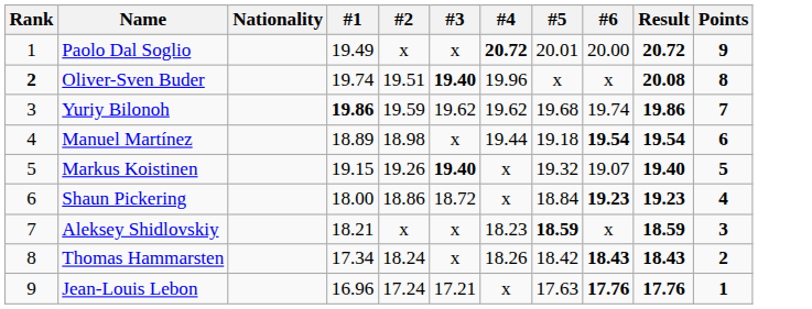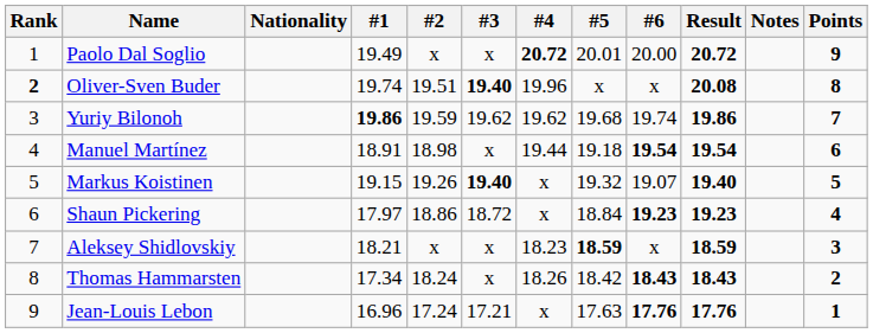 <table class="wikitable sortable" style="text-align:center">
 <tr>
 <th>Rank</th>
 <th>Name</th>
 <th>Nationality</th>
 <th>#1</th>
 <th>#2</th>
 <th>#3</th>
 <th>#4</th>
 <th>#5</th>
 <th>#6</th>
 <th>Result</th>
+<th>Notes</th>
 <th>Points</th>
 </tr>
 <tr>
 <td>1</td>
 <td align=left><a href='#'>Paolo Dal Soglio</a></td>
 <td align=left></td>
 <td>19.49</td>
 <td>x</td>
 <td>x</td>
 <td><strong>20.72</strong></td>
 <td>20.01</td>
 <td>20.00</td>
 <td><strong>20.72</strong></td>
+<td></td>
 <td><strong>9</strong></td>
 </tr>
 <tr>
 <td><strong>2</strong></td>
 <td align=left><a href='#'>Oliver-Sven Buder</a></td>
 <td align=left></td>
 <td>19.74</td>
 <td>19.51</td>
 <td><strong>19.40</strong></td>
 <td>19.96</td>
 <td>x</td>
 <td>x</td>
 <td><strong>20.08</strong></td>
+<td></td>
 <td><strong>8</strong></td>
 </tr>
 <tr>
 <td>3</td>
 <td align=left><a href='#'>Yuriy Bilonoh</a></td>
 <td align=left></td>
 <td><strong>19.86</strong></td>
 <td>19.59</td>
 <td>19.62</td>
 <td>19.62</td>
 <td>19.68</td>
 <td>19.74</td>
 <td><strong>19.86</strong></td>
+<td></td>
 <td><strong>7</strong></td>
 </tr>
 <tr>
 <td>4</td>
 <td align=left><a href='#'>Manuel Martínez</a></td>
 <td align=left></td>
-<td>18.89</td>
+<td>18.91</td>
 <td>18.98</td>
 <td>x</td>
 <td>19.44</td>
 <td>19.18</td>
 <td><strong>19.54</strong></td>
 <td><strong>19.54</strong></td>
+<td></td>
 <td><strong>6</strong></td>
 </tr>
 <tr>
 <td>5</td>
 <td align=left><a href='#'>Markus Koistinen</a></td>
 <td align=left></td>
 <td>19.15</td>
 <td>19.26</td>
 <td><strong>19.40</strong></td>
 <td>x</td>
 <td>19.32</td>
 <td>19.07</td>
 <td><strong>19.40</strong></td>
+<td></td>
 <td><strong>5</strong></td>
 </tr>
 <tr>
 <td>6</td>
 <td align=left><a href='#'>Shaun Pickering</a></td>
 <td align=left></td>
-<td>18.00</td>
+<td>17.97</td>
 <td>18.86</td>
 <td>18.72</td>
 <td>x</td>
 <td>18.84</td>
 <td><strong>19.23</strong></td>
 <td><strong>19.23</strong></td>
+<td></td>
 <td><strong>4</strong></td>
 </tr>
 <tr>
 <td>7</td>
 <td align=left><a href='#'>Aleksey Shidlovskiy</a></td>
 <td align=left></td>
 <td>18.21</td>
 <td>x</td>
 <td>x</td>
 <td>18.23</td>
 <td><strong>18.59</strong></td>
 <td>x</td>
 <td><strong>18.59</strong></td>
+<td></td>
 <td><strong>3</strong></td>
 </tr>
 <tr>
 <td>8</td>
 <td align=left><a href='#'>Thomas Hammarsten</a></td>
 <td align=left></td>
 <td>17.34</td>
 <td>18.24</td>
 <td>x</td>
 <td>18.26</td>
 <td>18.42</td>
 <td><strong>18.43</strong></td>
 <td><strong>18.43</strong></td>
+<td></td>
 <td><strong>2</strong></td>
 </tr>
 <tr>
 <td>9</td>
 <td align=left><a href='#'>Jean-Louis Lebon</a></td>
 <td align=left></td>
 <td>16.96</td>
 <td>17.24</td>
 <td>17.21</td>
 <td>x</td>
 <td>17.63</td>
 <td><strong>17.76</strong></td>
 <td><strong>17.76</strong></td>
+<td></td>
 <td><strong>1</strong></td>
 </tr>
 </table>
